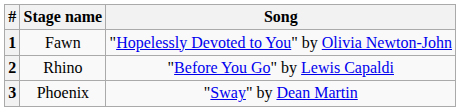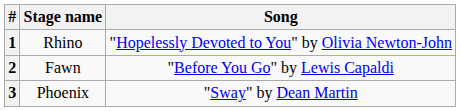 <table class="wikitable plainrowheaders" style="text-align: center;">
 <tr>
 <th>#</th>
 <th>Stage name</th>
 <th>Song</th>
 </tr>
 <tr>
 <th>1</th>
-<td>Fawn</td>
+<td>Rhino</td>
 <td>"<a href='#'>Hopelessly Devoted to You</a>" by <a href='#'>Olivia Newton-John</a></td>
 </tr>
 <tr>
 <th>2</th>
-<td>Rhino</td>
+<td>Fawn</td>
 <td>"<a href='#'>Before You Go</a>" by <a href='#'>Lewis Capaldi</a></td>
 </tr>
 <tr>
 <th>3</th>
 <td>Phoenix</td>
 <td>"<a href='#'>Sway</a>" by <a href='#'>Dean Martin</a></td>
 </tr>
 </table>
